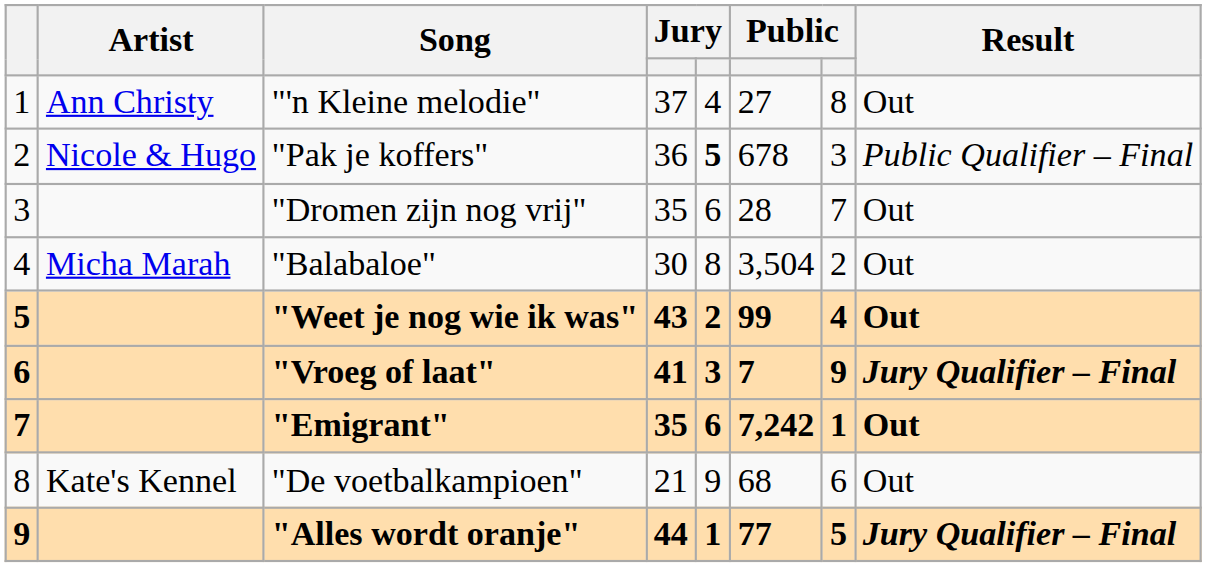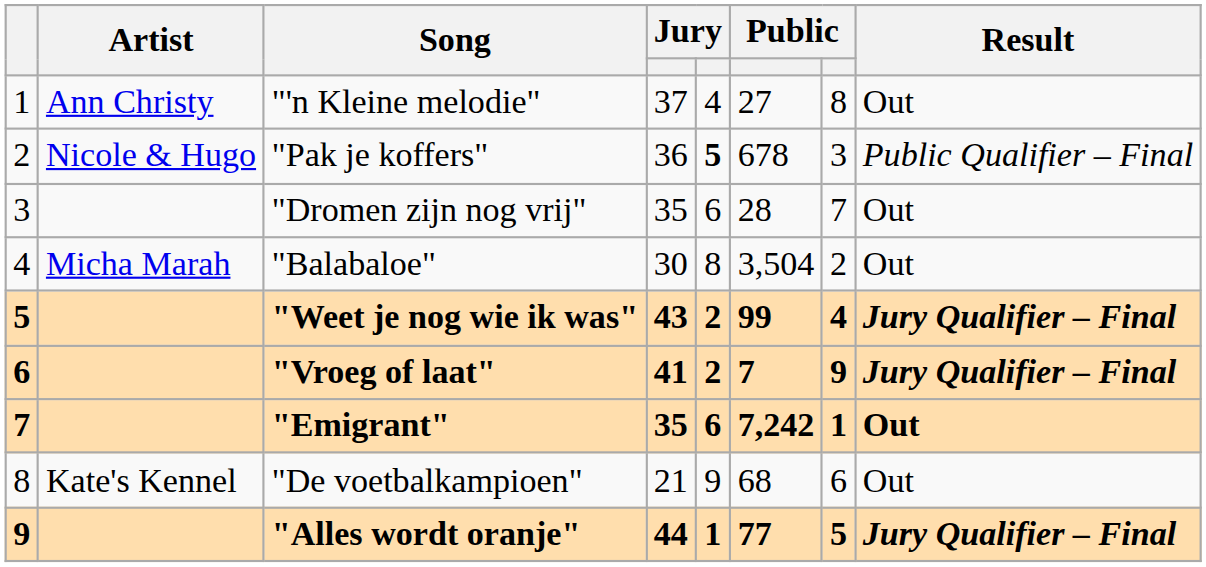 <table class="sortable wikitable" style="margin: 1em auto 1em auto">
 <tr>
 <th rowspan="2"></th>
 <th rowspan="2">Artist</th>
 <th rowspan="2">Song</th>
 <th colspan="2">Jury</th>
 <th colspan="2">Public</th>
 <th rowspan="2">Result</th>
 </tr>
 <tr>
 <th><small></small></th>
 <th><small></small></th>
 <th><small></small></th>
 <th><small></small></th>
 </tr>
 <tr>
 <td>1</td>
 <td><a href='#'>Ann Christy</a></td>
 <td>"'n Kleine melodie"</td>
 <td>37</td>
 <td>4</td>
 <td>27</td>
 <td>8</td>
 <td>Out</td>
 </tr>
 <tr>
 <td>2</td>
 <td><a href='#'>Nicole & Hugo</a></td>
 <td>"Pak je koffers"</td>
 <td>36</td>
 <td><strong>5</strong></td>
 <td>678</td>
 <td>3</td>
 <td><em>Public Qualifier – Final</em></td>
 </tr>
 <tr>
 <td>3</td>
 <td></td>
 <td>"Dromen zijn nog vrij"</td>
 <td>35</td>
 <td>6</td>
 <td>28</td>
 <td>7</td>
 <td>Out</td>
 </tr>
 <tr>
 <td>4</td>
 <td><a href='#'>Micha Marah</a></td>
 <td>"Balabaloe"</td>
 <td>30</td>
 <td>8</td>
 <td>3,504</td>
 <td>2</td>
 <td>Out</td>
 </tr>
 <tr style="font-weight:bold; background:navajowhite;">
 <td>5</td>
 <td></td>
 <td>"Weet je nog wie ik was"</td>
 <td>43</td>
 <td>2</td>
 <td>99</td>
 <td>4</td>
-<td>Out</td>
+<td><em>Jury Qualifier – Final</em></td>
 </tr>
 <tr style="font-weight:bold; background:navajowhite;">
 <td>6</td>
 <td></td>
 <td>"Vroeg of laat"</td>
 <td>41</td>
-<td>3</td>
+<td>2</td>
 <td>7</td>
 <td>9</td>
 <td><em>Jury Qualifier – Final</em></td>
 </tr>
 <tr style="font-weight:bold; background:navajowhite;">
 <td>7</td>
 <td></td>
 <td>"Emigrant"</td>
 <td>35</td>
 <td>6</td>
 <td>7,242</td>
 <td>1</td>
 <td>Out</td>
 </tr>
 <tr>
 <td>8</td>
 <td>Kate's Kennel</td>
 <td>"De voetbalkampioen"</td>
 <td>21</td>
 <td>9</td>
 <td>68</td>
 <td>6</td>
 <td>Out</td>
 </tr>
 <tr style="font-weight:bold; background:navajowhite;">
 <td>9</td>
 <td></td>
 <td>"Alles wordt oranje"</td>
 <td>44</td>
 <td>1</td>
 <td>77</td>
 <td>5</td>
 <td><em>Jury Qualifier – Final</em></td>
 </tr>
 </table>
